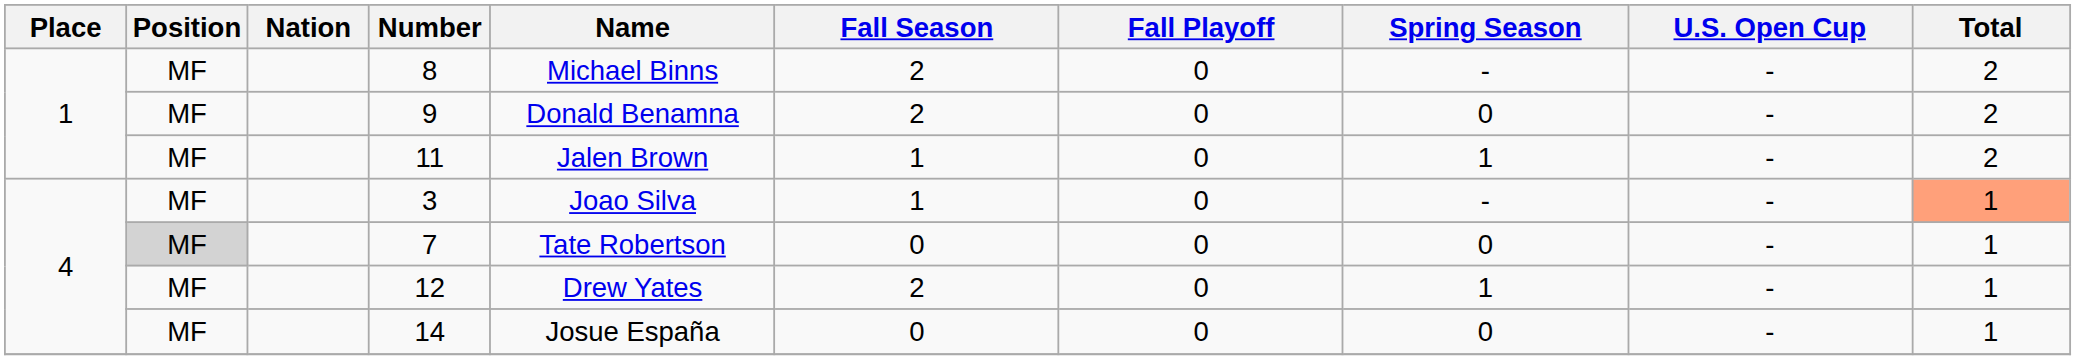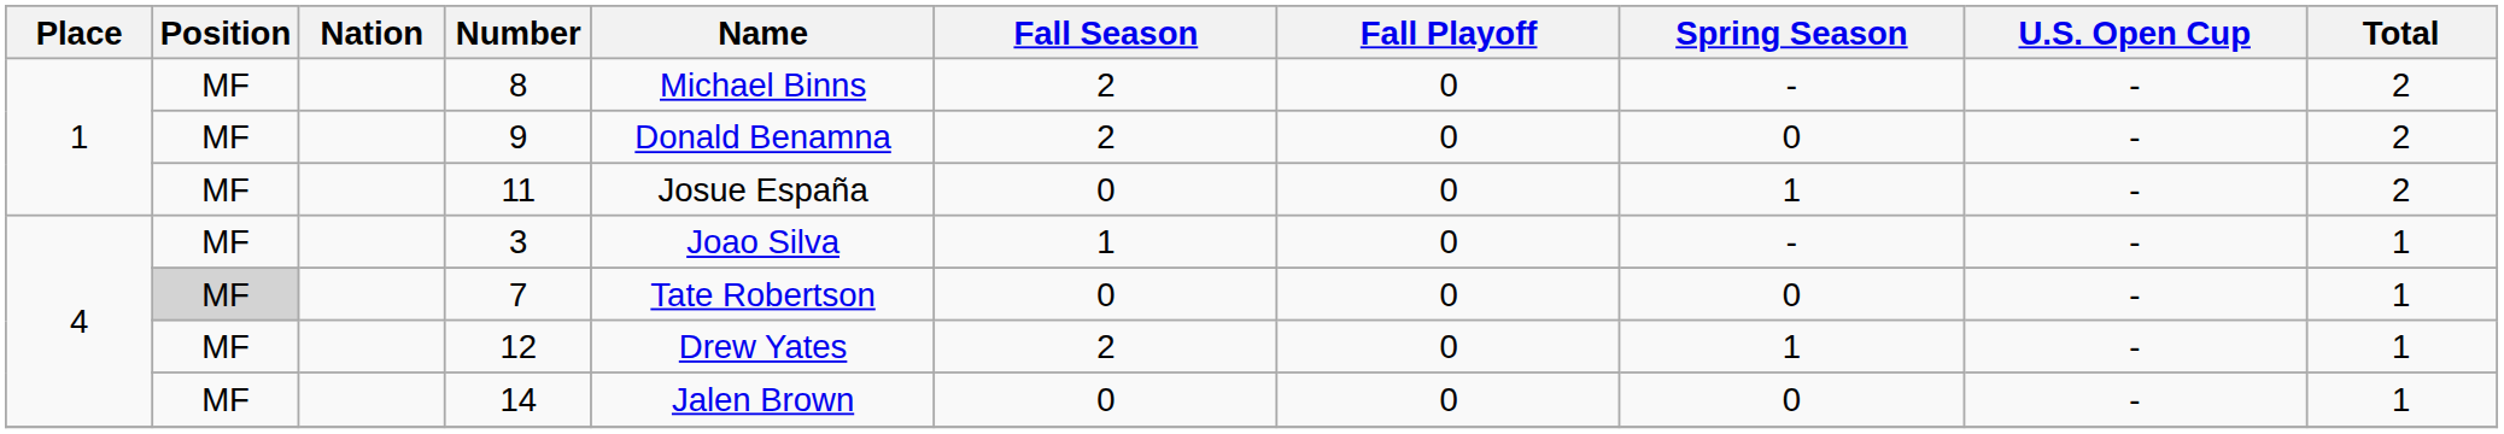 <table class="wikitable" style="font-size: 95%; text-align: center;">
 <tr>
 <th width=60>Place</th>
 <th width=60>Position</th>
 <th width=60>Nation</th>
 <th width=60>Number</th>
 <th width=150>Name</th>
 <th width=150><a href='#'>Fall Season</a></th>
 <th width=150><a href='#'>Fall Playoff</a></th>
 <th width=150><a href='#'>Spring Season</a></th>
 <th width=150><a href='#'>U.S. Open Cup</a></th>
 <th width=80><strong>Total</strong></th>
 </tr>
 <tr>
 <td rowspan="3">1</td>
 <td>MF</td>
 <td></td>
 <td>8</td>
 <td><a href='#'>Michael Binns</a></td>
 <td>2</td>
 <td>0</td>
 <td>-</td>
 <td>-</td>
 <td>2</td>
 </tr>
 <tr>
 <td>MF</td>
 <td></td>
 <td>9</td>
 <td><a href='#'>Donald Benamna</a></td>
 <td>2</td>
 <td>0</td>
 <td>0</td>
 <td>-</td>
 <td>2</td>
 </tr>
 <tr>
 <td>MF</td>
 <td></td>
 <td>11</td>
-<td><a href='#'>Jalen Brown</a></td>
-<td>1</td>
+<td>Josue España</td>
+<td>0</td>
 <td>0</td>
 <td>1</td>
 <td>-</td>
 <td>2</td>
 </tr>
 <tr>
 <td rowspan="4">4</td>
 <td>MF</td>
 <td></td>
 <td>3</td>
 <td><a href='#'>Joao Silva</a></td>
 <td>1</td>
 <td>0</td>
 <td>-</td>
 <td>-</td>
-<td style="background: lightsalmon;">1</td>
+<td>1</td>
 </tr>
 <tr>
 <td style="background: lightgrey;">MF</td>
 <td></td>
 <td>7</td>
 <td><a href='#'>Tate Robertson</a></td>
 <td>0</td>
 <td>0</td>
 <td>0</td>
 <td>-</td>
 <td>1</td>
 </tr>
 <tr>
 <td>MF</td>
 <td></td>
 <td>12</td>
 <td><a href='#'>Drew Yates</a></td>
 <td>2</td>
 <td>0</td>
 <td>1</td>
 <td>-</td>
 <td>1</td>
 </tr>
 <tr>
 <td>MF</td>
 <td></td>
 <td>14</td>
-<td>Josue España</td>
+<td><a href='#'>Jalen Brown</a></td>
 <td>0</td>
 <td>0</td>
 <td>0</td>
 <td>-</td>
 <td>1</td>
 </tr>
 <tr>
 </tr>
 </table>
